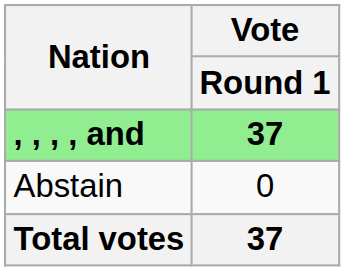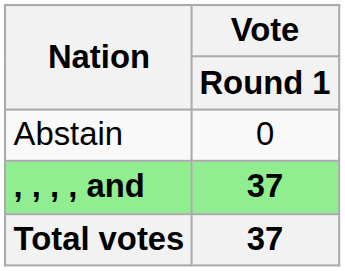 <table class="wikitable" style="margin:0 auto; text-align:center">
 <tr>
 <th rowspan="2">Nation</th>
 <th>Vote</th>
 </tr>
 <tr>
 <th>Round 1</th>
 </tr>
+<tr>
+<td align=left>Abstain</td>
+<td>0</td>
+</tr>
 <tr style="background:#90ee90">
 <td align=left><strong>, , , ,  and </strong></td>
 <td><strong>37</strong></td>
-</tr>
-<tr>
-<td align=left>Abstain</td>
-<td>0</td>
 </tr>
 <tr>
 <th align=left>Total votes</th>
 <th>37</th>
 </tr>
 </table>
